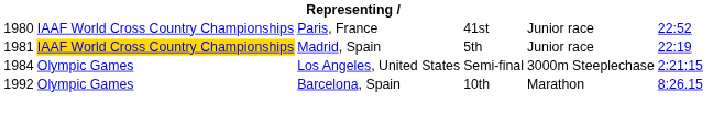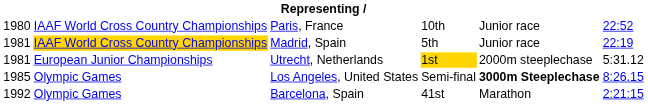 <table>
 <tr>
 <th colspan="6">Representing  / </th>
 </tr>
 <tr>
 <td>1980</td>
 <td><a href='#'>IAAF World Cross Country Championships</a></td>
 <td><a href='#'>Paris</a>, France</td>
-<td>41st</td>
+<td>10th</td>
 <td>Junior race</td>
 <td><a href='#'>22:52</a></td>
 </tr>
 <tr>
 <td>1981</td>
 <td style="background: gold;"><a href='#'>IAAF World Cross Country Championships</a></td>
 <td><a href='#'>Madrid</a>, Spain</td>
 <td>5th</td>
 <td>Junior race</td>
 <td><a href='#'>22:19</a></td>
 </tr>
 <tr>
-<td>1984</td>
+<td>1981</td>
+<td><a href='#'>European Junior Championships</a></td>
+<td><a href='#'>Utrecht</a>, Netherlands</td>
+<td bgcolor="gold">1st</td>
+<td>2000m steeplechase</td>
+<td>5:31.12</td>
+</tr>
+<tr>
+<td>1985</td>
 <td><a href='#'>Olympic Games</a></td>
 <td><a href='#'>Los Angeles</a>, United States</td>
 <td>Semi-final</td>
-<td>3000m Steeplechase</td>
-<td><a href='#'>2:21:15</a></td>
+<td><strong>3000m Steeplechase</strong></td>
+<td><a href='#'>8:26.15</a></td>
 </tr>
 <tr>
 <td>1992</td>
 <td><a href='#'>Olympic Games</a></td>
 <td><a href='#'>Barcelona</a>, Spain</td>
-<td>10th</td>
+<td>41st</td>
 <td>Marathon</td>
-<td><a href='#'>8:26.15</a></td>
+<td><a href='#'>2:21:15</a></td>
 </tr>
 </table>
